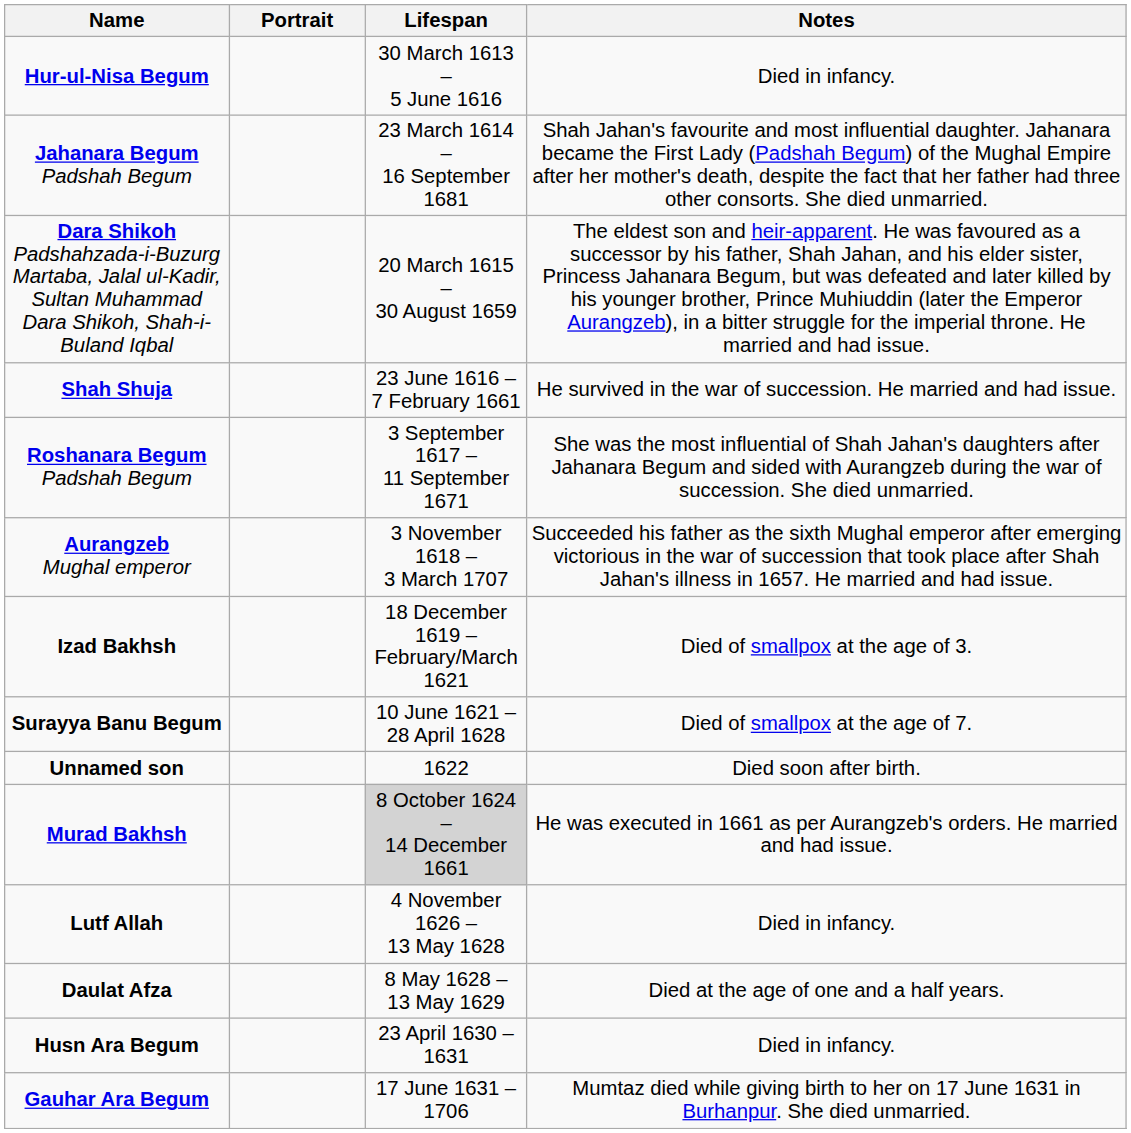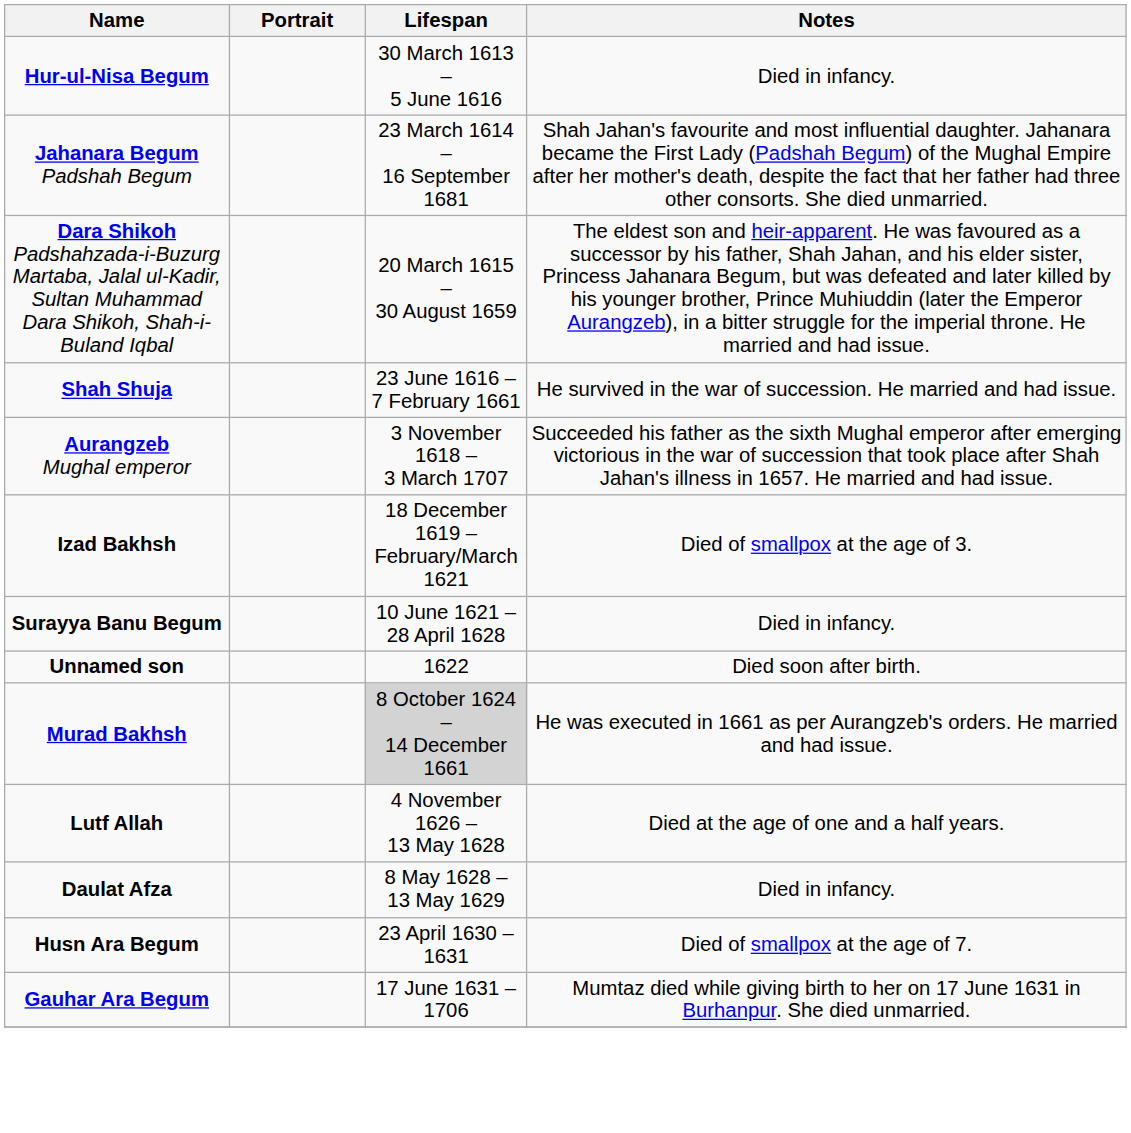 <table style="text-align:center; width:100%" class="wikitable">
 <tr>
 <th width=20%>Name</th>
 <th width=100px>Portrait</th>
 <th>Lifespan</th>
 <th>Notes</th>
 </tr>
 <tr>
 <td><strong><a href='#'>Hur-ul-Nisa Begum</a></strong><br></td>
 <td></td>
 <td>30 March 1613 –<br> 5 June 1616</td>
 <td>Died in infancy.</td>
 </tr>
 <tr>
 <td><strong><a href='#'>Jahanara Begum</a></strong><br><em>Padshah Begum</em></td>
 <td></td>
 <td>23 March 1614 –<br> 16 September 1681</td>
 <td>Shah Jahan's favourite and most influential daughter. Jahanara became the First Lady (<a href='#'>Padshah Begum</a>) of the Mughal Empire after her mother's death, despite the fact that her father had three other consorts. She died unmarried.</td>
 </tr>
 <tr>
 <td><strong><a href='#'>Dara Shikoh</a></strong><br> <em>Padshahzada-i-Buzurg Martaba, Jalal ul-Kadir, Sultan Muhammad Dara Shikoh, Shah-i-Buland Iqbal</em></td>
 <td></td>
 <td>20 March 1615 –<br> 30 August 1659</td>
 <td>The eldest son and <a href='#'>heir-apparent</a>. He was favoured as a successor by his father, Shah Jahan, and his elder sister, Princess Jahanara Begum, but was defeated and later killed by his younger brother, Prince Muhiuddin (later the Emperor <a href='#'>Aurangzeb</a>), in a bitter struggle for the imperial throne. He married and had issue.</td>
 </tr>
 <tr>
 <td><strong><a href='#'>Shah Shuja</a></strong><br></td>
 <td></td>
 <td>23 June 1616 –<br> 7 February 1661</td>
 <td>He survived in the war of succession. He married and had issue.</td>
 </tr>
 <tr>
-<td><strong><a href='#'>Roshanara Begum</a></strong><br> <em>Padshah Begum</em></td>
-<td></td>
-<td>3 September 1617 –<br> 11 September 1671</td>
-<td>She was the most influential of Shah Jahan's daughters after Jahanara Begum and sided with Aurangzeb during the war of succession. She died unmarried.</td>
-</tr>
-<tr>
 <td><strong><a href='#'>Aurangzeb</a></strong><br> <em>Mughal emperor</em></td>
 <td></td>
 <td>3 November 1618 –<br> 3 March 1707</td>
 <td>Succeeded his father as the sixth Mughal emperor after emerging victorious in the war of succession that took place after Shah Jahan's illness in 1657. He married and had issue.</td>
 </tr>
 <tr>
 <td><strong>Izad Bakhsh</strong><br></td>
 <td></td>
 <td>18 December 1619 –<br> February/March 1621</td>
 <td>Died of <a href='#'>smallpox</a> at the age of 3.</td>
 </tr>
 <tr>
 <td><strong>Surayya Banu Begum</strong><br></td>
 <td></td>
 <td>10 June 1621 –<br> 28 April 1628</td>
-<td>Died of <a href='#'>smallpox</a> at the age of 7.</td>
+<td>Died in infancy.</td>
 </tr>
 <tr>
 <td><strong>Unnamed son</strong><br></td>
 <td></td>
 <td>1622</td>
 <td>Died soon after birth.</td>
 </tr>
 <tr>
 <td><strong><a href='#'>Murad Bakhsh</a></strong><br></td>
 <td></td>
 <td style="background: lightgrey;">8 October 1624 –<br> 14 December 1661</td>
 <td>He was executed in 1661 as per Aurangzeb's orders. He married and had issue.</td>
 </tr>
 <tr>
 <td><strong>Lutf Allah</strong><br></td>
 <td></td>
 <td>4 November 1626 –<br> 13 May 1628</td>
-<td>Died in infancy.</td>
+<td>Died at the age of one and a half years.</td>
 </tr>
 <tr>
 <td><strong>Daulat Afza</strong><br></td>
 <td></td>
 <td>8 May 1628 –<br> 13 May 1629</td>
-<td>Died at the age of one and a half years.</td>
+<td>Died in infancy.</td>
 </tr>
 <tr>
 <td><strong>Husn Ara Begum</strong><br></td>
 <td></td>
 <td>23 April 1630 –<br> 1631</td>
-<td>Died in infancy.</td>
+<td>Died of <a href='#'>smallpox</a> at the age of 7.</td>
 </tr>
 <tr>
 <td><strong><a href='#'>Gauhar Ara Begum</a></strong><br></td>
 <td></td>
 <td>17 June 1631 –<br> 1706</td>
 <td>Mumtaz died while giving birth to her on 17 June 1631 in <a href='#'>Burhanpur</a>. She died unmarried.</td>
 </tr>
 <tr>
 </tr>
 </table>
